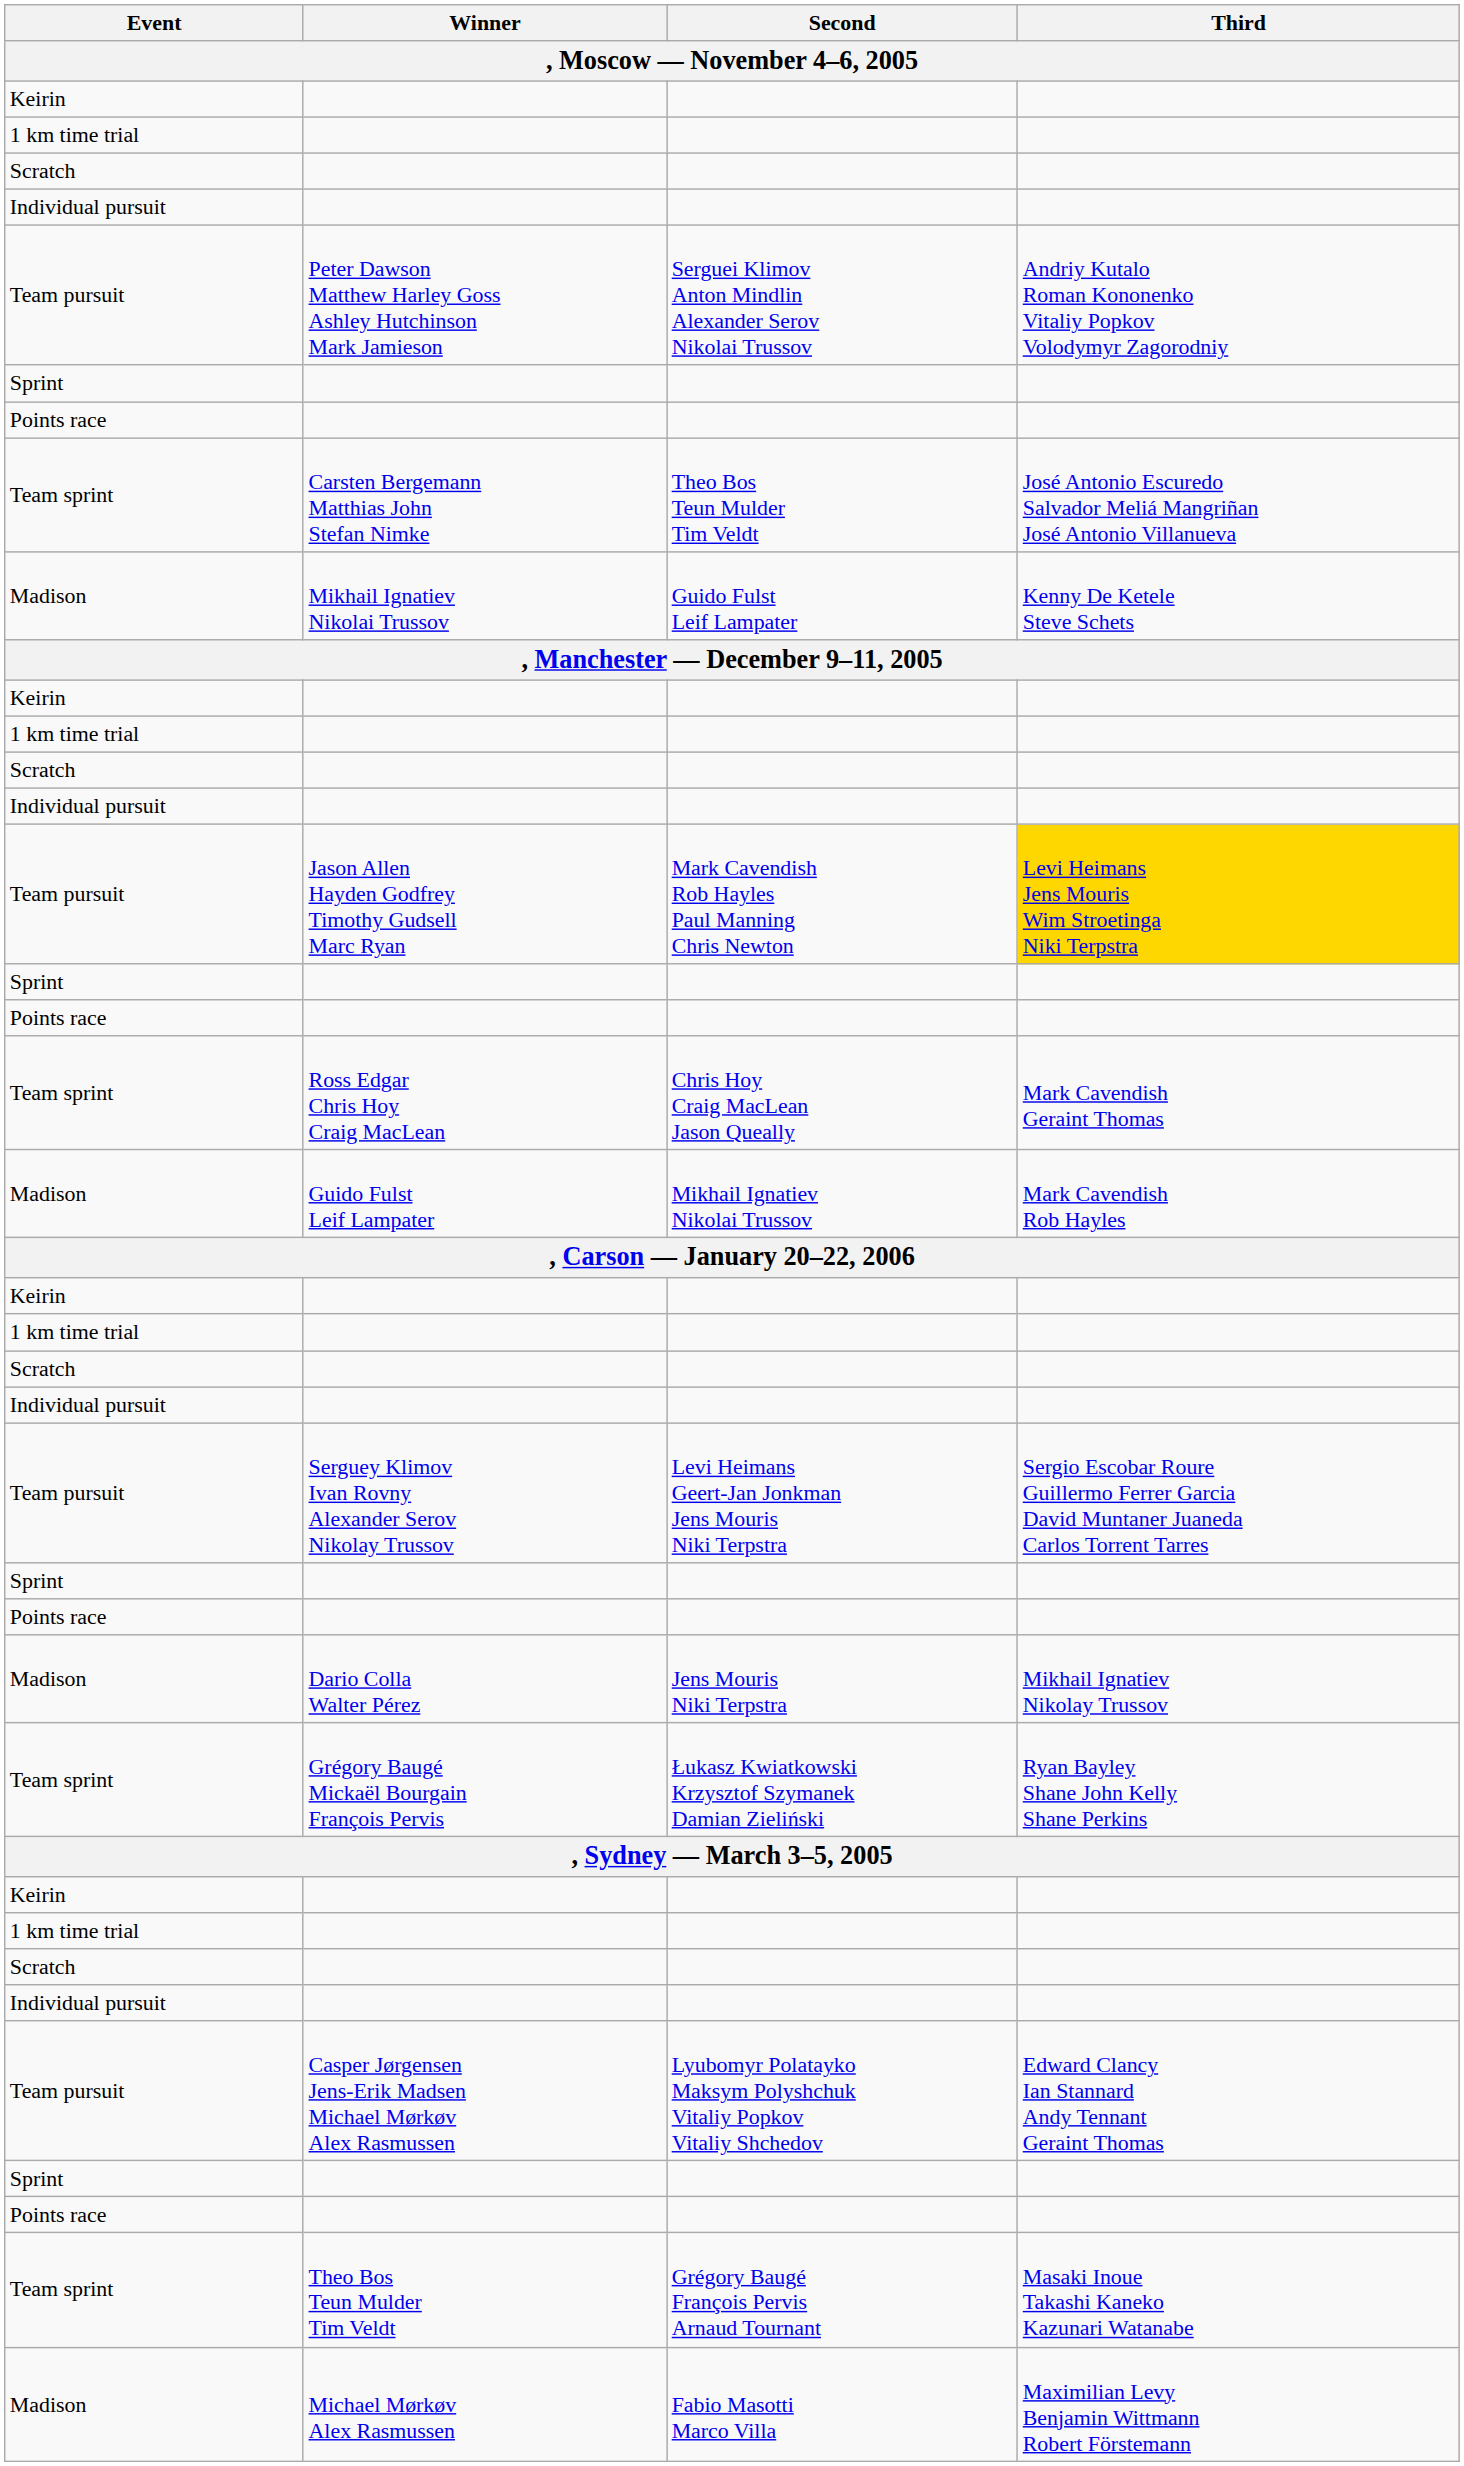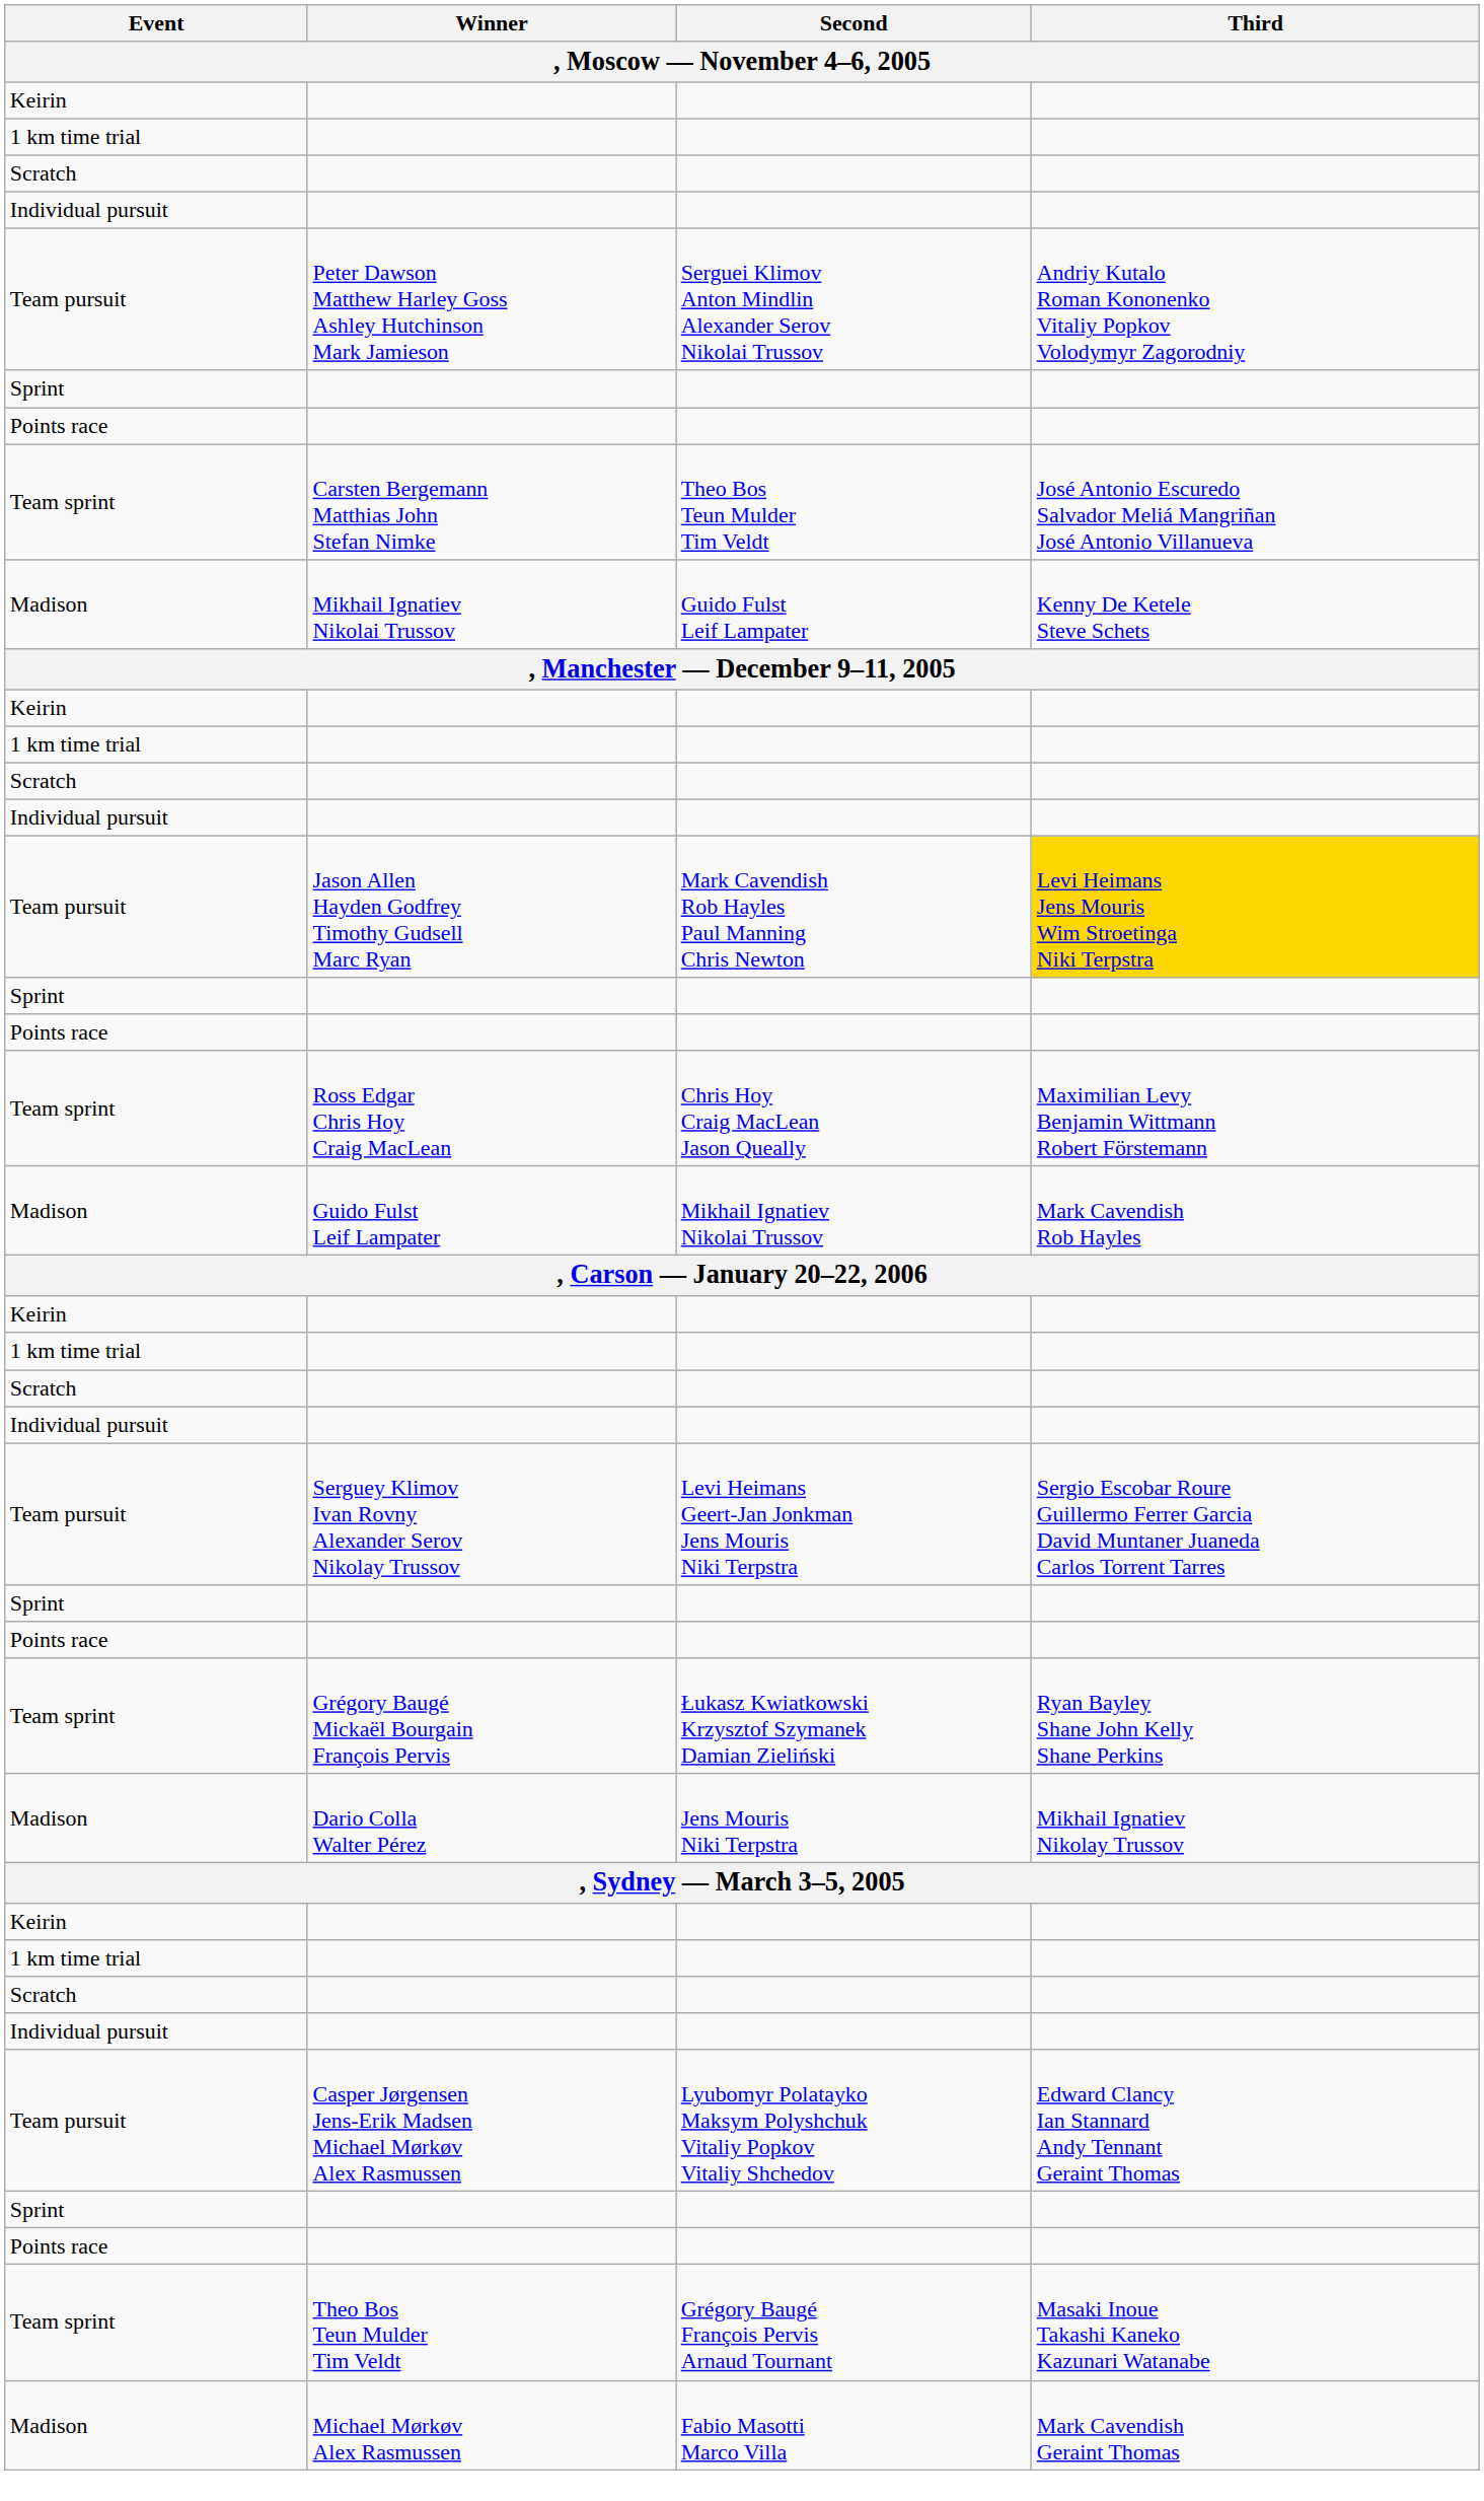 <table class=wikitable style="font-size:95%" width="80%">
 <tr>
 <th>Event</th>
 <th>Winner</th>
 <th>Second</th>
 <th>Third</th>
 </tr>
 <tr>
 <th colspan=4><big>, Moscow — November 4–6, 2005</big></th>
 </tr>
 <tr>
 <td>Keirin</td>
 <td></td>
 <td></td>
 <td></td>
 </tr>
 <tr>
 <td>1 km time trial</td>
 <td></td>
 <td></td>
 <td></td>
 </tr>
 <tr>
 <td>Scratch</td>
 <td></td>
 <td></td>
 <td></td>
 </tr>
 <tr>
 <td>Individual pursuit</td>
 <td></td>
 <td></td>
 <td></td>
 </tr>
 <tr>
 <td>Team pursuit</td>
 <td><br> <a href='#'>Peter Dawson</a><br> <a href='#'>Matthew Harley Goss</a><br> <a href='#'>Ashley Hutchinson</a><br> <a href='#'>Mark Jamieson</a></td>
 <td><br> <a href='#'>Serguei Klimov</a><br> <a href='#'>Anton Mindlin</a><br> <a href='#'>Alexander Serov</a><br> <a href='#'>Nikolai Trussov</a></td>
 <td><br> <a href='#'>Andriy Kutalo</a><br> <a href='#'>Roman Kononenko</a><br> <a href='#'>Vitaliy Popkov</a><br> <a href='#'>Volodymyr Zagorodniy</a></td>
 </tr>
 <tr>
 <td>Sprint</td>
 <td></td>
 <td></td>
 <td></td>
 </tr>
 <tr>
 <td>Points race</td>
 <td></td>
 <td></td>
 <td></td>
 </tr>
 <tr>
 <td>Team sprint</td>
 <td><br> <a href='#'>Carsten Bergemann</a><br> <a href='#'>Matthias John</a><br> <a href='#'>Stefan Nimke</a></td>
 <td><br> <a href='#'>Theo Bos</a><br> <a href='#'>Teun Mulder</a><br> <a href='#'>Tim Veldt</a></td>
 <td><br> <a href='#'>José Antonio Escuredo</a><br> <a href='#'>Salvador Meliá Mangriñan</a><br> <a href='#'>José Antonio Villanueva</a></td>
 </tr>
 <tr>
 <td>Madison</td>
 <td><br> <a href='#'>Mikhail Ignatiev</a><br> <a href='#'>Nikolai Trussov</a></td>
 <td><br> <a href='#'>Guido Fulst</a><br> <a href='#'>Leif Lampater</a></td>
 <td><br> <a href='#'>Kenny De Ketele</a><br> <a href='#'>Steve Schets</a></td>
 </tr>
 <tr>
 <th colspan=4><big>, <a href='#'>Manchester</a> — December 9–11, 2005</big></th>
 </tr>
 <tr>
 <td>Keirin</td>
 <td></td>
 <td></td>
 <td></td>
 </tr>
 <tr>
 <td>1 km time trial</td>
 <td></td>
 <td></td>
 <td></td>
 </tr>
 <tr>
 <td>Scratch</td>
 <td></td>
 <td></td>
 <td></td>
 </tr>
 <tr>
 <td>Individual pursuit</td>
 <td></td>
 <td></td>
 <td></td>
 </tr>
 <tr>
 <td>Team pursuit</td>
 <td><br> <a href='#'>Jason Allen</a><br> <a href='#'>Hayden Godfrey</a><br> <a href='#'>Timothy Gudsell</a><br> <a href='#'>Marc Ryan</a></td>
 <td><br> <a href='#'>Mark Cavendish</a><br> <a href='#'>Rob Hayles</a><br> <a href='#'>Paul Manning</a><br> <a href='#'>Chris Newton</a></td>
 <td style="background: gold;"><br><a href='#'>Levi Heimans</a><br> <a href='#'>Jens Mouris</a><br> <a href='#'>Wim Stroetinga</a><br> <a href='#'>Niki Terpstra</a></td>
 </tr>
 <tr>
 <td>Sprint</td>
 <td></td>
 <td></td>
 <td></td>
 </tr>
 <tr>
 <td>Points race</td>
 <td></td>
 <td></td>
 <td></td>
 </tr>
 <tr>
 <td>Team sprint</td>
 <td><br> <a href='#'>Ross Edgar</a><br> <a href='#'>Chris Hoy</a><br> <a href='#'>Craig MacLean</a></td>
 <td><br> <a href='#'>Chris Hoy</a><br> <a href='#'>Craig MacLean</a><br> <a href='#'>Jason Queally</a></td>
-<td> <br> <a href='#'>Mark Cavendish</a><br> <a href='#'>Geraint Thomas</a></td>
+<td><br> <a href='#'>Maximilian Levy</a><br> <a href='#'>Benjamin Wittmann</a><br> <a href='#'>Robert Förstemann</a></td>
 </tr>
 <tr>
 <td>Madison</td>
 <td><br> <a href='#'>Guido Fulst</a><br> <a href='#'>Leif Lampater</a></td>
 <td><br> <a href='#'>Mikhail Ignatiev</a><br> <a href='#'>Nikolai Trussov</a></td>
 <td><br> <a href='#'>Mark Cavendish</a><br> <a href='#'>Rob Hayles</a></td>
 </tr>
 <tr>
 <th colspan=4><big>, <a href='#'>Carson</a> — January 20–22, 2006</big></th>
 </tr>
 <tr>
 <td>Keirin</td>
 <td></td>
 <td></td>
 <td></td>
 </tr>
 <tr>
 <td>1 km time trial</td>
 <td></td>
 <td></td>
 <td></td>
 </tr>
 <tr>
 <td>Scratch</td>
 <td></td>
 <td></td>
 <td></td>
 </tr>
 <tr>
 <td>Individual pursuit</td>
 <td></td>
 <td></td>
 <td></td>
 </tr>
 <tr>
 <td>Team pursuit</td>
 <td><br> <a href='#'>Serguey Klimov</a><br> <a href='#'>Ivan Rovny</a><br> <a href='#'>Alexander Serov</a><br> <a href='#'>Nikolay Trussov</a></td>
 <td><br> <a href='#'>Levi Heimans</a><br> <a href='#'>Geert-Jan Jonkman</a><br> <a href='#'>Jens Mouris</a><br> <a href='#'>Niki Terpstra</a></td>
 <td><br> <a href='#'>Sergio Escobar Roure</a><br> <a href='#'>Guillermo Ferrer Garcia</a><br> <a href='#'>David Muntaner Juaneda</a><br> <a href='#'>Carlos Torrent Tarres</a></td>
 </tr>
 <tr>
 <td>Sprint</td>
 <td></td>
 <td></td>
 <td></td>
 </tr>
 <tr>
 <td>Points race</td>
 <td></td>
 <td></td>
 <td></td>
 </tr>
 <tr>
+<td>Team sprint</td>
+<td><br> <a href='#'>Grégory Baugé</a><br> <a href='#'>Mickaël Bourgain</a><br> <a href='#'>François Pervis</a></td>
+<td><br> <a href='#'>Łukasz Kwiatkowski</a><br> <a href='#'>Krzysztof Szymanek</a><br> <a href='#'>Damian Zieliński</a></td>
+<td><br> <a href='#'>Ryan Bayley</a><br> <a href='#'>Shane John Kelly</a><br> <a href='#'>Shane Perkins</a></td>
+</tr>
+<tr>
 <td>Madison</td>
 <td><br> <a href='#'>Dario Colla</a><br> <a href='#'>Walter Pérez</a></td>
 <td><br> <a href='#'>Jens Mouris</a><br> <a href='#'>Niki Terpstra</a></td>
 <td><br> <a href='#'>Mikhail Ignatiev</a><br> <a href='#'>Nikolay Trussov</a></td>
-</tr>
-<tr>
-<td>Team sprint</td>
-<td><br> <a href='#'>Grégory Baugé</a><br> <a href='#'>Mickaël Bourgain</a><br> <a href='#'>François Pervis</a></td>
-<td><br> <a href='#'>Łukasz Kwiatkowski</a><br> <a href='#'>Krzysztof Szymanek</a><br> <a href='#'>Damian Zieliński</a></td>
-<td><br> <a href='#'>Ryan Bayley</a><br> <a href='#'>Shane John Kelly</a><br> <a href='#'>Shane Perkins</a></td>
 </tr>
 <tr>
 <th colspan=4><big>, <a href='#'>Sydney</a> — March 3–5, 2005</big></th>
 </tr>
 <tr>
 <td>Keirin</td>
 <td></td>
 <td></td>
 <td></td>
 </tr>
 <tr>
 <td>1 km time trial</td>
 <td></td>
 <td></td>
 <td></td>
 </tr>
 <tr>
 <td>Scratch</td>
 <td></td>
 <td></td>
 <td></td>
 </tr>
 <tr>
 <td>Individual pursuit</td>
 <td></td>
 <td></td>
 <td></td>
 </tr>
 <tr>
 <td>Team pursuit</td>
 <td><br> <a href='#'>Casper Jørgensen</a><br> <a href='#'>Jens-Erik Madsen</a><br> <a href='#'>Michael Mørkøv</a><br> <a href='#'>Alex Rasmussen</a></td>
 <td><br> <a href='#'>Lyubomyr Polatayko</a><br> <a href='#'>Maksym Polyshchuk</a><br> <a href='#'>Vitaliy Popkov</a><br> <a href='#'>Vitaliy Shchedov</a></td>
 <td><br><a href='#'>Edward Clancy</a><br> <a href='#'>Ian Stannard</a><br> <a href='#'>Andy Tennant</a><br> <a href='#'>Geraint Thomas</a></td>
 </tr>
 <tr>
 <td>Sprint</td>
 <td></td>
 <td></td>
 <td></td>
 </tr>
 <tr>
 <td>Points race</td>
 <td></td>
 <td></td>
 <td></td>
 </tr>
 <tr>
 <td>Team sprint</td>
 <td><br> <a href='#'>Theo Bos</a><br> <a href='#'>Teun Mulder</a><br> <a href='#'>Tim Veldt</a></td>
 <td><br> <a href='#'>Grégory Baugé</a><br> <a href='#'>François Pervis</a><br> <a href='#'>Arnaud Tournant</a></td>
 <td><br> <a href='#'>Masaki Inoue</a><br> <a href='#'>Takashi Kaneko</a><br> <a href='#'>Kazunari Watanabe</a></td>
 </tr>
 <tr>
 <td>Madison</td>
 <td><br> <a href='#'>Michael Mørkøv</a><br> <a href='#'>Alex Rasmussen</a></td>
 <td><br> <a href='#'>Fabio Masotti</a><br> <a href='#'>Marco Villa</a></td>
-<td><br> <a href='#'>Maximilian Levy</a><br> <a href='#'>Benjamin Wittmann</a><br> <a href='#'>Robert Förstemann</a></td>
+<td> <br> <a href='#'>Mark Cavendish</a><br> <a href='#'>Geraint Thomas</a></td>
 </tr>
 </table>
